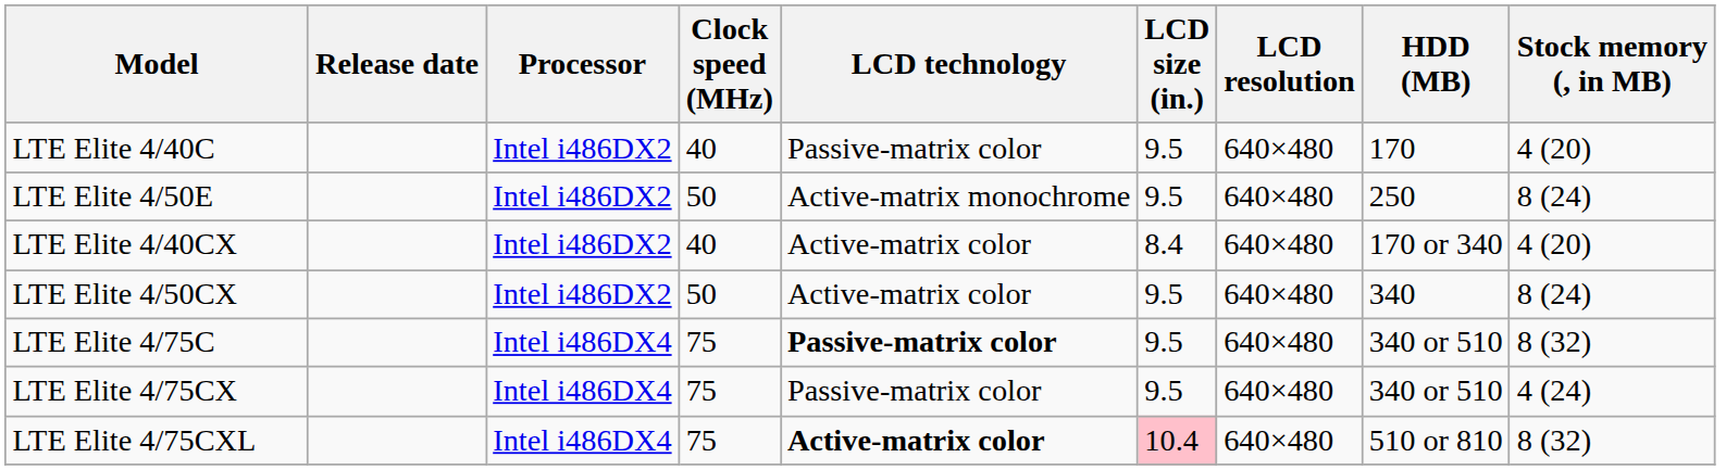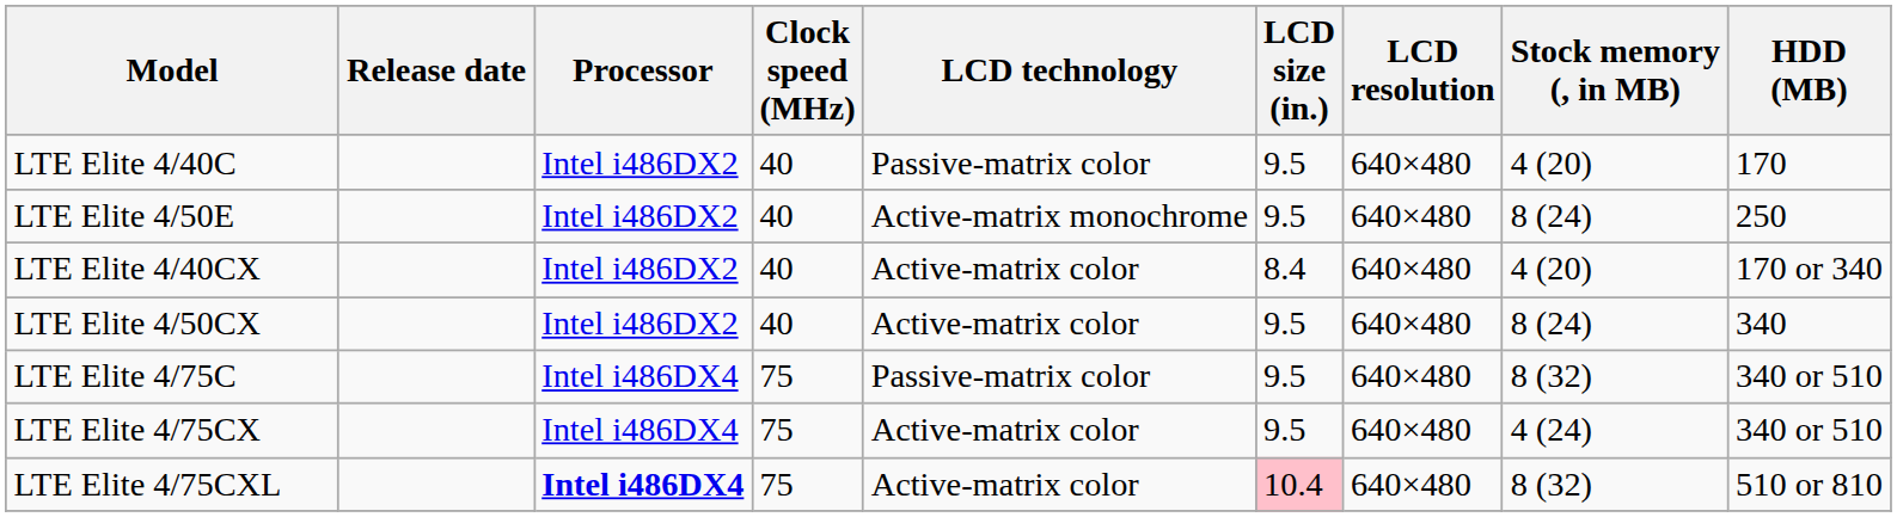 <table class="wikitable sortable">
 <tr>
 <th scope="col" style="min-width: 150px">Model</th>
 <th>Release date</th>
 <th>Processor</th>
 <th>Clock<br>speed<br>(MHz)</th>
 <th>LCD technology</th>
 <th>LCD <br>size<br>(in.)</th>
 <th>LCD <br>resolution</th>
+<th>Stock memory<br>(, in MB)</th>
 <th>HDD<br>(MB)</th>
-<th>Stock memory<br>(, in MB)</th>
 </tr>
 <tr>
 <td>LTE Elite 4/40C</td>
 <td></td>
 <td><a href='#'>Intel i486DX2</a></td>
 <td>40</td>
 <td>Passive-matrix color</td>
 <td>9.5</td>
 <td>640×480</td>
+<td>4 (20)</td>
 <td>170</td>
-<td>4 (20)</td>
 </tr>
 <tr>
 <td>LTE Elite 4/50E</td>
 <td></td>
 <td><a href='#'>Intel i486DX2</a></td>
-<td>50</td>
+<td>40</td>
 <td>Active-matrix monochrome</td>
 <td>9.5</td>
 <td>640×480</td>
+<td>8 (24)</td>
 <td>250</td>
-<td>8 (24)</td>
 </tr>
 <tr>
 <td>LTE Elite 4/40CX</td>
 <td></td>
 <td><a href='#'>Intel i486DX2</a></td>
 <td>40</td>
 <td>Active-matrix color</td>
 <td>8.4</td>
 <td>640×480</td>
+<td>4 (20)</td>
 <td>170 or 340</td>
-<td>4 (20)</td>
 </tr>
 <tr>
 <td>LTE Elite 4/50CX</td>
 <td></td>
 <td><a href='#'>Intel i486DX2</a></td>
-<td>50</td>
+<td>40</td>
 <td>Active-matrix color</td>
 <td>9.5</td>
 <td>640×480</td>
+<td>8 (24)</td>
 <td>340</td>
-<td>8 (24)</td>
 </tr>
 <tr>
 <td>LTE Elite 4/75C</td>
 <td></td>
 <td><a href='#'>Intel i486DX4</a></td>
 <td>75</td>
-<td><strong>Passive-matrix color</strong></td>
+<td>Passive-matrix color</td>
 <td>9.5</td>
 <td>640×480</td>
+<td>8 (32)</td>
 <td>340 or 510</td>
-<td>8 (32)</td>
 </tr>
 <tr>
 <td>LTE Elite 4/75CX</td>
 <td></td>
 <td><a href='#'>Intel i486DX4</a></td>
 <td>75</td>
-<td>Passive-matrix color</td>
+<td>Active-matrix color</td>
 <td>9.5</td>
 <td>640×480</td>
+<td>4 (24)</td>
 <td>340 or 510</td>
-<td>4 (24)</td>
 </tr>
 <tr>
 <td>LTE Elite 4/75CXL</td>
 <td></td>
-<td><a href='#'>Intel i486DX4</a></td>
+<td><strong><a href='#'>Intel i486DX4</a></strong></td>
 <td>75</td>
-<td><strong>Active-matrix color</strong></td>
+<td>Active-matrix color</td>
 <td style="background: pink;">10.4</td>
 <td>640×480</td>
+<td>8 (32)</td>
 <td>510 or 810</td>
-<td>8 (32)</td>
 </tr>
 </table>
